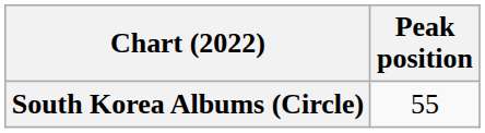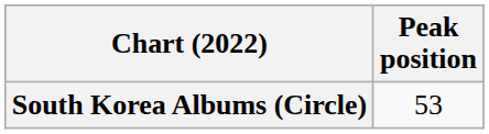 <table class="wikitable plainrowheaders" style="text-align:center">
 <tr>
 <th scope="col">Chart (2022)</th>
 <th scope="col">Peak<br>position</th>
 </tr>
 <tr>
 <th scope="row">South Korea Albums (Circle)</th>
-<td>55</td>
+<td>53</td>
 </tr>
 </table>
